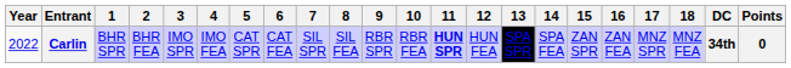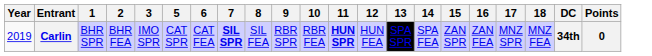 <table class="wikitable" style="text-align:center; font-size:85%">
 <tr>
 <th>Year</th>
 <th>Entrant</th>
 <th>1</th>
 <th>2</th>
 <th>3</th>
-<th>4</th>
 <th>5</th>
 <th>6</th>
 <th>7</th>
 <th>8</th>
 <th>9</th>
 <th>10</th>
 <th>11</th>
 <th>12</th>
 <th>13</th>
 <th>14</th>
 <th>15</th>
 <th>16</th>
 <th>17</th>
 <th>18</th>
 <th>DC</th>
 <th>Points</th>
 </tr>
 <tr>
-<td><a href='#'>2022</a></td>
+<td><a href='#'>2019</a></td>
 <th><a href='#'>Carlin</a></th>
 <td style="background:#CFCFFF;"><a href='#'>BHR<br>SPR</a><br></td>
 <td style="background:#CFCFFF;"><a href='#'>BHR<br>FEA</a><br></td>
 <td style="background:#CFCFFF;"><a href='#'>IMO<br>SPR</a><br></td>
-<td style="background:#CFCFFF;"><a href='#'>IMO<br>FEA</a><br></td>
 <td style="background:#CFCFFF;"><a href='#'>CAT<br>SPR</a><br></td>
 <td style="background:#CFCFFF;"><a href='#'>CAT<br>FEA</a><br></td>
-<td style="background:#CFCFFF;"><a href='#'>SIL<br>SPR</a><br></td>
+<td style="background:#CFCFFF;"><strong><a href='#'>SIL<br>SPR</a><br></strong></td>
 <td style="background:#CFCFFF;"><a href='#'>SIL<br>FEA</a><br></td>
 <td style="background:#CFCFFF;"><a href='#'>RBR<br>SPR</a><br></td>
 <td style="background:#CFCFFF;"><a href='#'>RBR<br>FEA</a><br></td>
 <td style="background:#CFCFFF;"><strong><a href='#'>HUN<br>SPR</a><br></strong></td>
 <td style="background:#CFCFFF;"><a href='#'>HUN<br>FEA</a><br></td>
 <td style="background:#000000; color:white;"><a href='#'><span>SPA<br>SPR</span></a><br></td>
 <td style="background:#CFCFFF;"><a href='#'>SPA<br>FEA</a><br></td>
 <td style="background:#CFCFFF;"><a href='#'>ZAN<br>SPR</a><br></td>
 <td style="background:#CFCFFF;"><a href='#'>ZAN<br>FEA</a><br></td>
 <td style="background:#CFCFFF;"><a href='#'>MNZ<br>SPR</a><br></td>
 <td style="background:#CFCFFF;"><a href='#'>MNZ<br>FEA</a><br></td>
 <th>34th</th>
 <th>0</th>
 </tr>
 </table>
